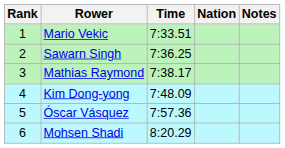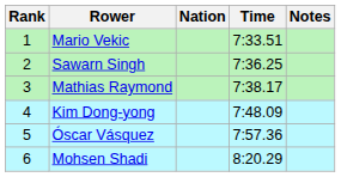 <table class="wikitable sortable" style="text-align:center">
 <tr>
 <th>Rank</th>
 <th>Rower</th>
+<th>Nation</th>
 <th>Time</th>
-<th>Nation</th>
 <th>Notes</th>
 </tr>
 <tr bgcolor=bbf3bb>
 <td>1</td>
 <td align=left><a href='#'>Mario Vekic</a></td>
+<td align=left></td>
 <td>7:33.51</td>
-<td align=left></td>
 <td></td>
 </tr>
 <tr bgcolor=bbf3bb>
 <td>2</td>
 <td align=left><a href='#'>Sawarn Singh</a></td>
+<td align=left></td>
 <td>7:36.25</td>
-<td align=left></td>
 <td></td>
 </tr>
 <tr bgcolor=bbf3bb>
 <td>3</td>
 <td align=left><a href='#'>Mathias Raymond</a></td>
+<td align=left></td>
 <td>7:38.17</td>
-<td align=left></td>
 <td></td>
 </tr>
 <tr bgcolor=bbf9ff>
 <td>4</td>
 <td align=left><a href='#'>Kim Dong-yong</a></td>
+<td align=left></td>
 <td>7:48.09</td>
-<td align=left></td>
 <td></td>
 </tr>
 <tr bgcolor=bbf9ff>
 <td>5</td>
 <td align=left><a href='#'>Óscar Vásquez</a></td>
+<td align=left></td>
 <td>7:57.36</td>
-<td align=left></td>
 <td></td>
 </tr>
 <tr bgcolor=bbf9ff>
 <td>6</td>
 <td align=left><a href='#'>Mohsen Shadi</a></td>
+<td align=left></td>
 <td>8:20.29</td>
-<td align=left></td>
 <td></td>
 </tr>
 </table>
